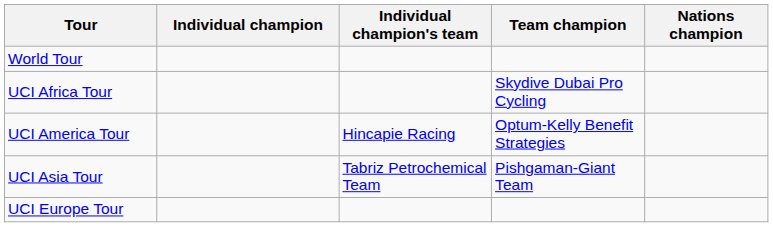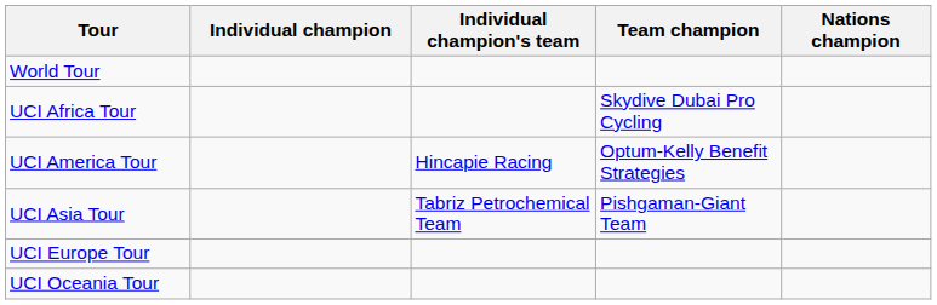 <table class="wikitable sortable">
 <tr>
 <th width="150px">Tour</th>
 <th width="180px">Individual champion</th>
 <th width="150px">Individual champion's team</th>
 <th width="150px">Team champion</th>
 <th width="120px">Nations champion</th>
 </tr>
 <tr>
 <td><a href='#'>World Tour</a></td>
 <td></td>
 <td></td>
 <td></td>
 <td></td>
 </tr>
 <tr>
 <td><a href='#'>UCI Africa Tour</a></td>
 <td></td>
 <td></td>
 <td><a href='#'>Skydive Dubai Pro Cycling</a></td>
 <td></td>
 </tr>
 <tr>
 <td><a href='#'>UCI America Tour</a></td>
 <td></td>
 <td><a href='#'>Hincapie Racing</a></td>
 <td><a href='#'>Optum-Kelly Benefit Strategies</a></td>
 <td></td>
 </tr>
 <tr>
 <td><a href='#'>UCI Asia Tour</a></td>
 <td></td>
 <td><a href='#'>Tabriz Petrochemical Team</a></td>
 <td><a href='#'>Pishgaman-Giant Team</a></td>
 <td></td>
 </tr>
 <tr>
 <td><a href='#'>UCI Europe Tour</a></td>
 <td></td>
 <td></td>
 <td></td>
 <td></td>
 </tr>
+<tr>
+<td><a href='#'>UCI Oceania Tour</a></td>
+<td></td>
+<td></td>
+<td></td>
+<td></td>
+</tr>
 </table>
